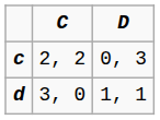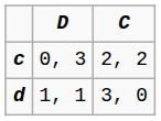 <table border="1" align=left cellpadding="4" cellspacing="0" style="margin: 1em 1em 1em 1em; background: #f9f9f9; border: 1px #aaa solid; border-collapse: collapse; font-size: 95%;">
 <tr>
 <td></td>
+<th><em>D</em></th>
 <th><em>C</em></th>
-<th><em>D</em></th>
 </tr>
 <tr>
 <th><em>c</em></th>
+<td>0, 3</td>
 <td>2, 2</td>
-<td>0, 3</td>
 </tr>
 <tr>
 <th><em>d</em></th>
+<td>1, 1</td>
 <td>3, 0</td>
-<td>1, 1</td>
 </tr>
 </table>
